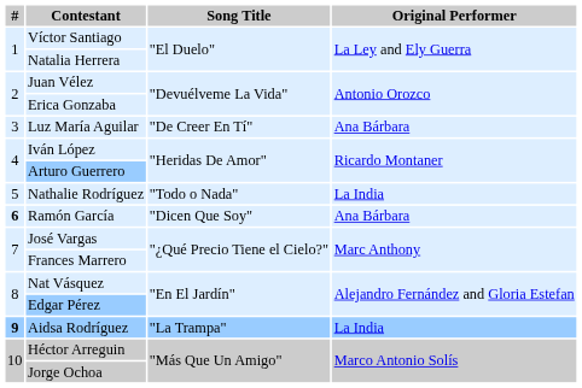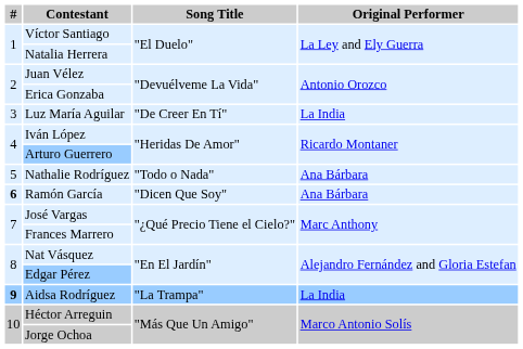 <table cellpadding=2 cellspacing=2>
 <tr bgcolor=#cccccc>
 <th>#</th>
 <th>Contestant</th>
 <th>Song Title</th>
 <th>Original Performer</th>
 </tr>
 <tr bgcolor=#DDEEFF>
 <td rowspan="2" align=center>1</td>
 <td>Víctor Santiago</td>
 <td rowspan="2">"El Duelo"</td>
 <td rowspan="2"><a href='#'>La Ley</a> and <a href='#'>Ely Guerra</a></td>
 </tr>
 <tr bgcolor=#DDEEFF>
 <td>Natalia Herrera</td>
 </tr>
 <tr bgcolor=#DDEEFF>
 <td rowspan="2" align=center>2</td>
 <td>Juan Vélez</td>
 <td rowspan="2">"Devuélveme La Vida"</td>
 <td rowspan="2"><a href='#'>Antonio Orozco</a></td>
 </tr>
 <tr bgcolor=#DDEEFF>
 <td>Erica Gonzaba</td>
 </tr>
 <tr bgcolor=#DDEEFF>
 <td align=center>3</td>
 <td>Luz María Aguilar</td>
 <td>"De Creer En Tí"</td>
-<td><a href='#'>Ana Bárbara</a></td>
+<td><a href='#'>La India</a></td>
 </tr>
 <tr bgcolor=#DDEEFF>
 <td rowspan="2" align=center>4</td>
 <td>Iván López</td>
 <td rowspan="2">"Heridas De Amor"</td>
 <td rowspan="2"><a href='#'>Ricardo Montaner</a></td>
 </tr>
 <tr bgcolor=#99CCFF>
 <td>Arturo Guerrero</td>
 </tr>
 <tr bgcolor=#DDEEFF>
 <td align=center>5</td>
 <td>Nathalie Rodríguez</td>
 <td>"Todo o Nada"</td>
-<td><a href='#'>La India</a></td>
+<td><a href='#'>Ana Bárbara</a></td>
 </tr>
 <tr bgcolor=#DDEEFF>
 <td align=center><strong>6</strong></td>
 <td>Ramón García</td>
 <td>"Dicen Que Soy"</td>
 <td><a href='#'>Ana Bárbara</a></td>
 </tr>
 <tr bgcolor=#DDEEFF>
 <td rowspan="2" align=center>7</td>
 <td>José Vargas</td>
 <td rowspan="2">"¿Qué Precio Tiene el Cielo?"</td>
 <td rowspan="2"><a href='#'>Marc Anthony</a></td>
 </tr>
 <tr bgcolor=#DDEEFF>
 <td>Frances Marrero</td>
 </tr>
 <tr bgcolor=#DDEEFF>
 <td rowspan="2" align=center>8</td>
 <td>Nat Vásquez</td>
 <td rowspan="2">"En El Jardín"</td>
 <td rowspan="2"><a href='#'>Alejandro Fernández</a> and <a href='#'>Gloria Estefan</a></td>
 </tr>
 <tr bgcolor=#99CCFF>
 <td>Edgar Pérez</td>
 </tr>
 <tr bgcolor=#99CCFF>
 <td align=center><strong>9</strong></td>
 <td>Aidsa Rodríguez</td>
 <td>"La Trampa"</td>
 <td><a href='#'>La India</a></td>
 </tr>
 <tr bgcolor=#CCCCCC>
 <td rowspan="2" align=center>10</td>
 <td>Héctor Arreguin</td>
 <td rowspan="2">"Más Que Un Amigo"</td>
 <td rowspan="2"><a href='#'>Marco Antonio Solís</a></td>
 </tr>
 <tr bgcolor=#CCCCCC>
 <td>Jorge Ochoa</td>
 </tr>
 </table>
